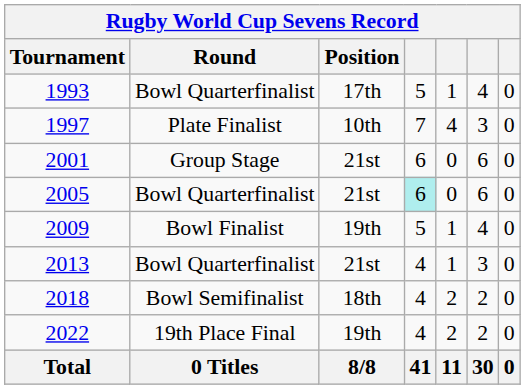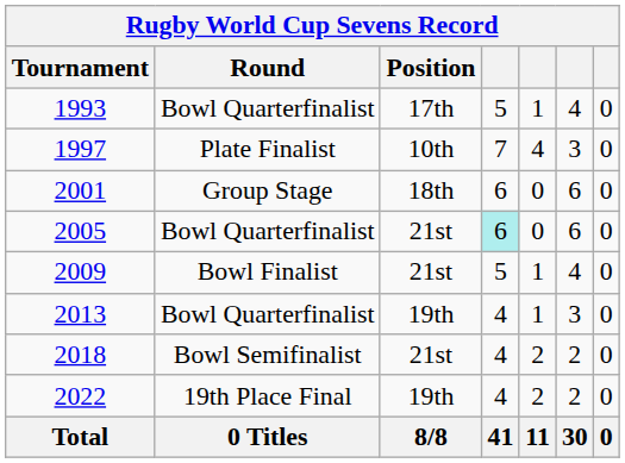 <table class="wikitable" style="text-align: center;">
 <tr>
 <th colspan=7><a href='#'>Rugby World Cup Sevens Record</a></th>
 </tr>
 <tr>
 <th>Tournament</th>
 <th>Round</th>
 <th>Position</th>
 <th></th>
 <th></th>
 <th></th>
 <th></th>
 </tr>
 <tr>
 <td> <a href='#'>1993</a></td>
 <td>Bowl Quarterfinalist</td>
 <td>17th</td>
 <td>5</td>
 <td>1</td>
 <td>4</td>
 <td>0</td>
 </tr>
 <tr>
 <td> <a href='#'>1997</a></td>
 <td>Plate Finalist</td>
 <td>10th</td>
 <td>7</td>
 <td>4</td>
 <td>3</td>
 <td>0</td>
 </tr>
 <tr>
 <td> <a href='#'>2001</a></td>
 <td>Group Stage</td>
-<td>21st</td>
+<td>18th</td>
 <td>6</td>
 <td>0</td>
 <td>6</td>
 <td>0</td>
 </tr>
 <tr>
 <td> <a href='#'>2005</a></td>
 <td>Bowl Quarterfinalist</td>
 <td>21st</td>
 <td style="background: paleturquoise;">6</td>
 <td>0</td>
 <td>6</td>
 <td>0</td>
 </tr>
 <tr>
 <td> <a href='#'>2009</a></td>
 <td>Bowl Finalist</td>
-<td>19th</td>
+<td>21st</td>
 <td>5</td>
 <td>1</td>
 <td>4</td>
 <td>0</td>
 </tr>
 <tr>
 <td> <a href='#'>2013</a></td>
 <td>Bowl Quarterfinalist</td>
-<td>21st</td>
+<td>19th</td>
 <td>4</td>
 <td>1</td>
 <td>3</td>
 <td>0</td>
 </tr>
 <tr>
 <td> <a href='#'>2018</a></td>
 <td>Bowl Semifinalist</td>
-<td>18th</td>
+<td>21st</td>
 <td>4</td>
 <td>2</td>
 <td>2</td>
 <td>0</td>
 </tr>
 <tr>
 <td> <a href='#'>2022</a></td>
 <td>19th Place Final</td>
 <td>19th</td>
 <td>4</td>
 <td>2</td>
 <td>2</td>
 <td>0</td>
 </tr>
 <tr>
 <th>Total</th>
 <th>0 Titles</th>
 <th>8/8</th>
 <th>41</th>
 <th>11</th>
 <th>30</th>
 <th>0</th>
 </tr>
 </table>
